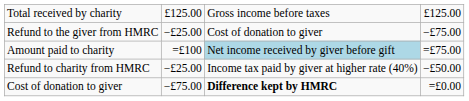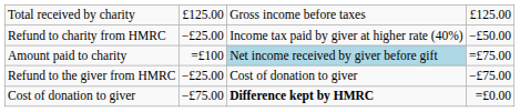 <table class="wikitable">
 <tr>
 <td>Total received by charity</td>
 <td style="text-align:right">£125.00</td>
 <td>Gross income before taxes</td>
 <td style="text-align:right">£125.00</td>
 </tr>
 <tr>
-<td>Refund to the giver from HMRC</td>
+<td>Refund to charity from HMRC</td>
 <td style="text-align:right">−£25.00</td>
-<td>Cost of donation to giver</td>
-<td style="text-align:right">−£75.00</td>
+<td>Income tax paid by giver at higher rate (40%)</td>
+<td style="text-align:right">−£50.00</td>
 </tr>
 <tr>
 <td>Amount paid to charity</td>
 <td style="text-align:right">=£100</td>
 <td style="background: lightblue;">Net income received by giver before gift</td>
 <td style="text-align:right">=£75.00</td>
 </tr>
 <tr>
-<td>Refund to charity from HMRC</td>
+<td>Refund to the giver from HMRC</td>
 <td style="text-align:right">−£25.00</td>
-<td>Income tax paid by giver at higher rate (40%)</td>
-<td style="text-align:right">−£50.00</td>
+<td>Cost of donation to giver</td>
+<td style="text-align:right">−£75.00</td>
 </tr>
 <tr>
 <td>Cost of donation to giver</td>
 <td style="text-align:right">−£75.00</td>
 <td><strong>Difference kept by HMRC</strong></td>
 <td style="text-align:right">=£0.00</td>
 </tr>
 </table>
